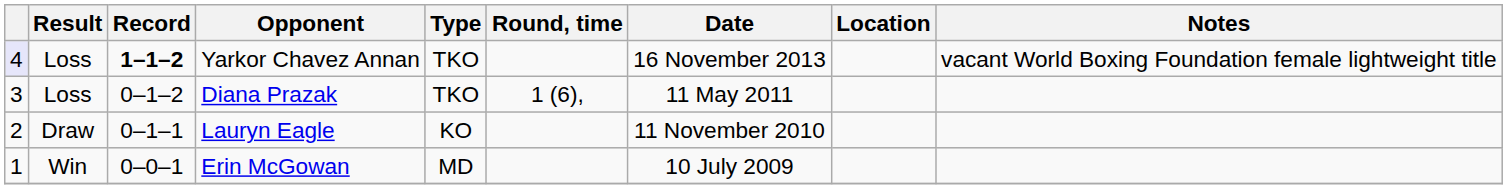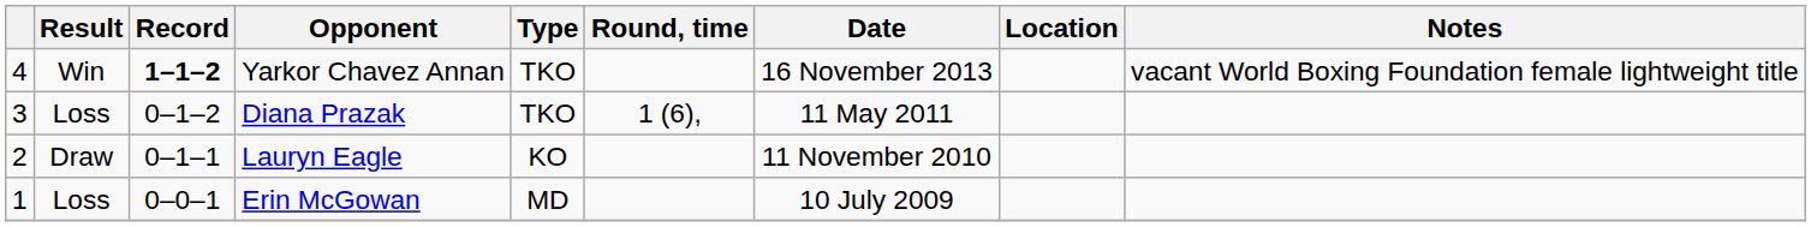 <table class="wikitable" style="text-align:center; font-size:95%">
 <tr>
 <th></th>
 <th>Result</th>
 <th>Record</th>
 <th>Opponent</th>
 <th>Type</th>
 <th>Round, time</th>
 <th>Date</th>
 <th>Location</th>
 <th>Notes</th>
 </tr>
 <tr>
-<td style="background: lavender;">4</td>
-<td>Loss</td>
+<td>4</td>
+<td>Win</td>
 <td><strong>1–1–2</strong></td>
 <td style="text-align:left;"> Yarkor Chavez Annan</td>
 <td>TKO</td>
 <td></td>
 <td>16 November 2013</td>
 <td style="text-align:left;"></td>
 <td style="text-align:left;">vacant World Boxing Foundation female lightweight title</td>
 </tr>
 <tr>
 <td>3</td>
 <td>Loss</td>
 <td>0–1–2</td>
 <td style="text-align:left;"> <a href='#'>Diana Prazak</a></td>
 <td>TKO</td>
 <td>1 (6), </td>
 <td>11 May 2011</td>
 <td style="text-align:left;"> </td>
 <td style="text-align:left;"></td>
 </tr>
 <tr>
 <td>2</td>
 <td>Draw</td>
 <td>0–1–1</td>
 <td style="text-align:left;"> <a href='#'>Lauryn Eagle</a></td>
 <td>KO</td>
 <td></td>
 <td>11 November 2010</td>
 <td style="text-align:left;"> </td>
 <td style="text-align:left;"></td>
 </tr>
 <tr>
 <td>1</td>
-<td>Win</td>
+<td>Loss</td>
 <td>0–0–1</td>
 <td style="text-align:left;"> <a href='#'>Erin McGowan</a></td>
 <td>MD</td>
 <td></td>
 <td>10 July 2009</td>
 <td style="text-align:left;"> </td>
 <td style="text-align:left;"></td>
 </tr>
 <tr>
 </tr>
 </table>
